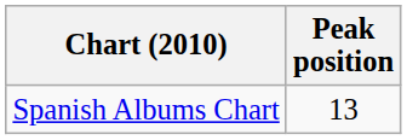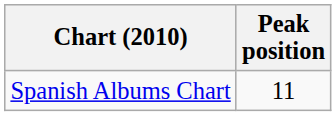 <table class="wikitable sortable">
 <tr>
 <th>Chart (2010)</th>
 <th>Peak<br>position</th>
 </tr>
 <tr>
 <td align="left"><a href='#'>Spanish Albums Chart</a></td>
-<td style="text-align:center;">13</td>
+<td style="text-align:center;">11</td>
 </tr>
 </table>
